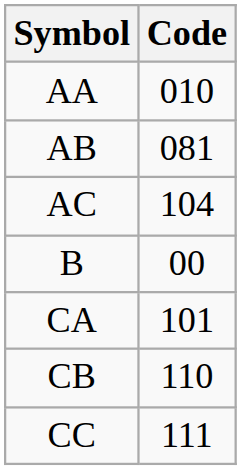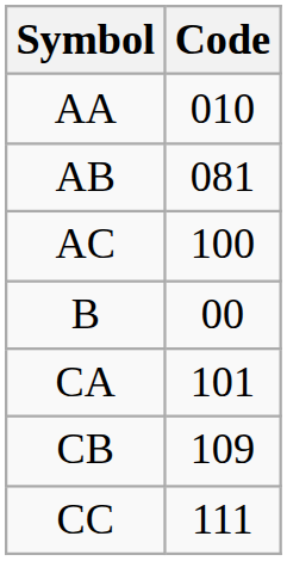 <table class="wikitable" style="text-align: center;">
 <tr>
 <th>Symbol</th>
 <th>Code</th>
 </tr>
 <tr>
 <td>AA</td>
 <td>010</td>
 </tr>
 <tr>
 <td>AB</td>
 <td>081</td>
 </tr>
 <tr>
 <td>AC</td>
-<td>104</td>
+<td>100</td>
 </tr>
 <tr>
 <td>B</td>
 <td>00</td>
 </tr>
 <tr>
 <td>CA</td>
 <td>101</td>
 </tr>
 <tr>
 <td>CB</td>
-<td>110</td>
+<td>109</td>
 </tr>
 <tr>
 <td>CC</td>
 <td>111</td>
 </tr>
 </table>
